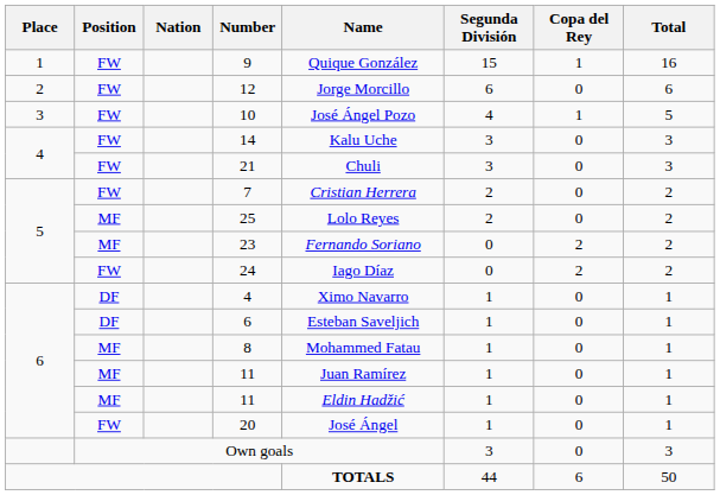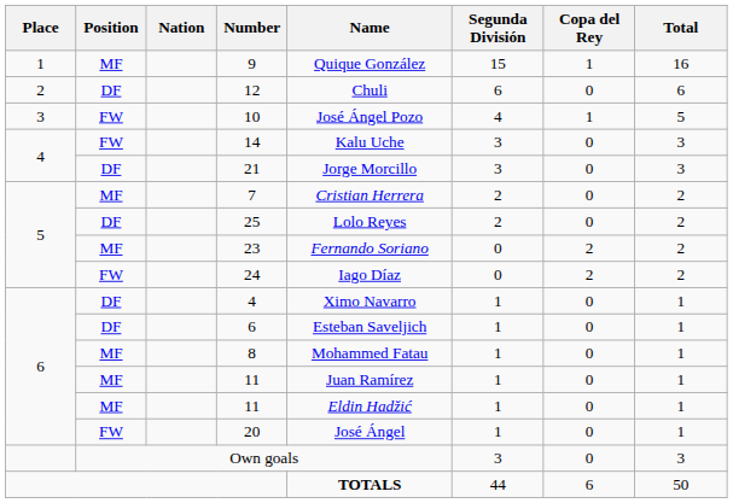 <table class="wikitable" style="font-size: 95%; text-align: center;">
 <tr>
 <th width=60>Place</th>
 <th width=60>Position</th>
 <th width=60>Nation</th>
 <th width=60>Number</th>
 <th width=150>Name</th>
 <th width=80>Segunda División</th>
 <th width=80>Copa del Rey</th>
 <th width=80><strong>Total</strong></th>
 </tr>
 <tr>
 <td>1</td>
-<td><a href='#'>FW</a></td>
+<td><a href='#'>MF</a></td>
 <td></td>
 <td>9</td>
 <td><a href='#'>Quique González</a></td>
 <td>15</td>
 <td>1</td>
 <td>16</td>
 </tr>
 <tr>
 <td>2</td>
-<td><a href='#'>FW</a></td>
+<td><a href='#'>DF</a></td>
 <td></td>
 <td>12</td>
-<td><a href='#'>Jorge Morcillo</a></td>
+<td><a href='#'>Chuli</a></td>
 <td>6</td>
 <td>0</td>
 <td>6</td>
 </tr>
 <tr>
 <td>3</td>
 <td><a href='#'>FW</a></td>
 <td></td>
 <td>10</td>
 <td><a href='#'>José Ángel Pozo</a></td>
 <td>4</td>
 <td>1</td>
 <td>5</td>
 </tr>
 <tr>
 <td rowspan="2">4</td>
 <td><a href='#'>FW</a></td>
 <td></td>
 <td>14</td>
 <td><a href='#'>Kalu Uche</a></td>
 <td>3</td>
 <td>0</td>
 <td>3</td>
 </tr>
 <tr>
-<td><a href='#'>FW</a></td>
+<td><a href='#'>DF</a></td>
 <td></td>
 <td>21</td>
-<td><a href='#'>Chuli</a></td>
+<td><a href='#'>Jorge Morcillo</a></td>
 <td>3</td>
 <td>0</td>
 <td>3</td>
 </tr>
 <tr>
 <td rowspan="4">5</td>
-<td><a href='#'>FW</a></td>
+<td><a href='#'>MF</a></td>
 <td></td>
 <td>7</td>
 <td><em><a href='#'>Cristian Herrera</a></em></td>
 <td>2</td>
 <td>0</td>
 <td>2</td>
 </tr>
 <tr>
-<td><a href='#'>MF</a></td>
+<td><a href='#'>DF</a></td>
 <td></td>
 <td>25</td>
 <td><a href='#'>Lolo Reyes</a></td>
 <td>2</td>
 <td>0</td>
 <td>2</td>
 </tr>
 <tr>
 <td><a href='#'>MF</a></td>
 <td></td>
 <td>23</td>
 <td><em><a href='#'>Fernando Soriano</a></em></td>
 <td>0</td>
 <td>2</td>
 <td>2</td>
 </tr>
 <tr>
 <td><a href='#'>FW</a></td>
 <td></td>
 <td>24</td>
 <td><a href='#'>Iago Díaz</a></td>
 <td>0</td>
 <td>2</td>
 <td>2</td>
 </tr>
 <tr>
 <td rowspan="6">6</td>
 <td><a href='#'>DF</a></td>
 <td></td>
 <td>4</td>
 <td><a href='#'>Ximo Navarro</a></td>
 <td>1</td>
 <td>0</td>
 <td>1</td>
 </tr>
 <tr>
 <td><a href='#'>DF</a></td>
 <td></td>
 <td>6</td>
 <td><a href='#'>Esteban Saveljich</a></td>
 <td>1</td>
 <td>0</td>
 <td>1</td>
 </tr>
 <tr>
 <td><a href='#'>MF</a></td>
 <td></td>
 <td>8</td>
 <td><a href='#'>Mohammed Fatau</a></td>
 <td>1</td>
 <td>0</td>
 <td>1</td>
 </tr>
 <tr>
 <td><a href='#'>MF</a></td>
 <td></td>
 <td>11</td>
 <td><a href='#'>Juan Ramírez</a></td>
 <td>1</td>
 <td>0</td>
 <td>1</td>
 </tr>
 <tr>
 <td><a href='#'>MF</a></td>
 <td></td>
 <td>11</td>
 <td><em><a href='#'>Eldin Hadžić</a></em></td>
 <td>1</td>
 <td>0</td>
 <td>1</td>
 </tr>
 <tr>
 <td><a href='#'>FW</a></td>
 <td></td>
 <td>20</td>
 <td><a href='#'>José Ángel</a></td>
 <td>1</td>
 <td>0</td>
 <td>1</td>
 </tr>
 <tr>
 <td></td>
 <td colspan="4">Own goals</td>
 <td>3</td>
 <td>0</td>
 <td>3</td>
 </tr>
 <tr>
 <td colspan="4"></td>
 <td><strong>TOTALS</strong></td>
 <td>44</td>
 <td>6</td>
 <td>50</td>
 </tr>
 </table>
